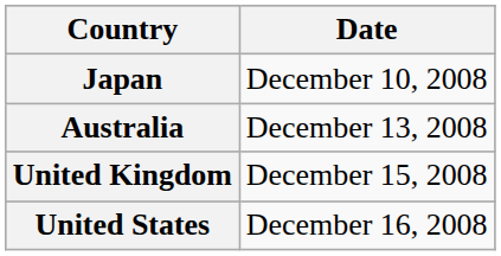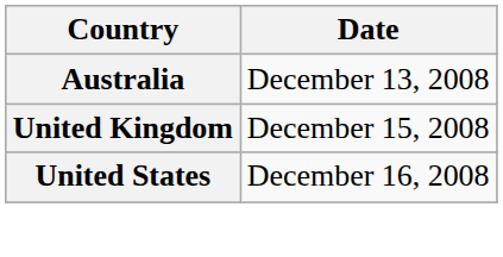 <table class="wikitable plainrowheaders">
 <tr>
 <th>Country</th>
 <th>Date</th>
-</tr>
-<tr>
-<th scope=row>Japan</th>
-<td>December 10, 2008</td>
 </tr>
 <tr>
 <th scope=row>Australia</th>
 <td>December 13, 2008</td>
 </tr>
 <tr>
 <th scope=row>United Kingdom</th>
 <td>December 15, 2008</td>
 </tr>
 <tr>
 <th scope=row>United States</th>
 <td>December 16, 2008</td>
 </tr>
 </table>
